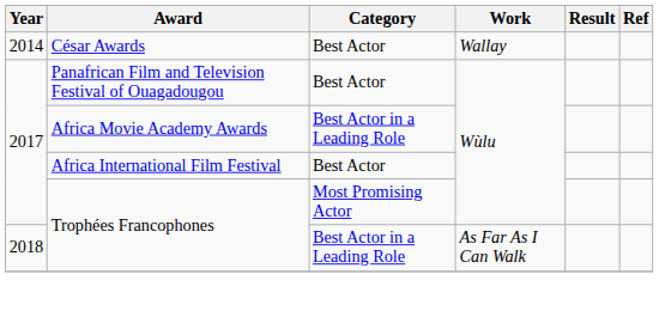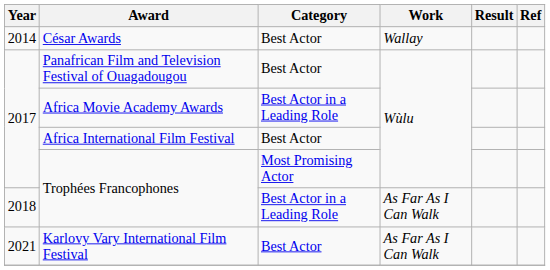 <table class="wikitable plainrowheaders">
 <tr>
 <th>Year</th>
 <th>Award</th>
 <th>Category</th>
 <th>Work</th>
 <th>Result</th>
 <th>Ref</th>
 </tr>
 <tr>
 <td>2014</td>
 <td><a href='#'>César Awards</a></td>
 <td>Best Actor</td>
 <td><em>Wallay</em></td>
 <td></td>
 <td></td>
 </tr>
 <tr>
 <td rowspan="4">2017</td>
 <td><a href='#'>Panafrican Film and Television Festival of Ouagadougou</a></td>
 <td>Best Actor</td>
 <td rowspan="4"><em>Wùlu</em></td>
 <td></td>
 <td></td>
 </tr>
 <tr>
 <td><a href='#'>Africa Movie Academy Awards</a></td>
 <td><a href='#'>Best Actor in a Leading Role</a></td>
 <td></td>
 <td></td>
 </tr>
 <tr>
 <td><a href='#'>Africa International Film Festival</a></td>
 <td>Best Actor</td>
 <td></td>
 <td></td>
 </tr>
 <tr>
 <td rowspan="2">Trophées Francophones</td>
 <td><a href='#'>Most Promising Actor</a></td>
 <td></td>
 <td></td>
 </tr>
 <tr>
 <td>2018</td>
 <td><a href='#'>Best Actor in a Leading Role</a></td>
 <td><em>As Far As I Can Walk</em></td>
 <td></td>
 <td></td>
 </tr>
 <tr>
+<td>2021</td>
+<td><a href='#'>Karlovy Vary International Film Festival</a></td>
+<td><a href='#'>Best Actor</a></td>
+<td><em>As Far As I Can Walk</em></td>
+<td></td>
+<td></td>
+</tr>
+<tr>
 </tr>
 </table>
